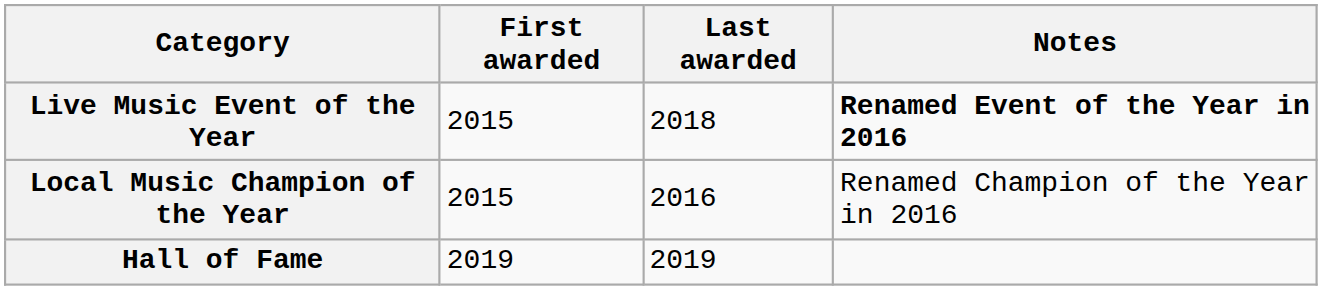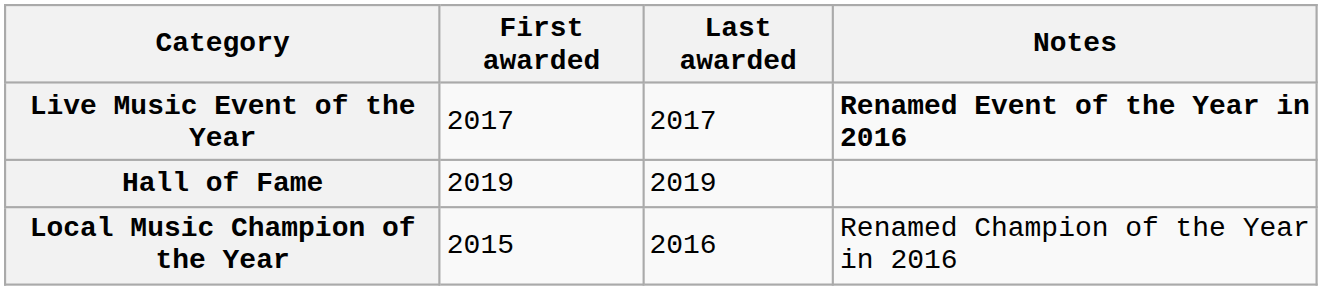 <table class="wikitable plainrowheaders">
 <tr>
 <th scope="col">Category</th>
 <th>First awarded</th>
 <th scope="col">Last awarded</th>
 <th scope="col">Notes</th>
 </tr>
 <tr>
 <th scope="row">Live Music Event of the Year</th>
-<td>2015</td>
-<td>2018</td>
+<td>2017</td>
+<td>2017</td>
 <td><strong>Renamed Event of the Year in 2016</strong></td>
+</tr>
+<tr>
+<th scope="row">Hall of Fame</th>
+<td>2019</td>
+<td>2019</td>
+<td></td>
 </tr>
 <tr>
 <th scope="row">Local Music Champion of the Year</th>
 <td>2015</td>
 <td>2016</td>
 <td>Renamed Champion of the Year in 2016</td>
 </tr>
-<tr>
-<th scope="row">Hall of Fame</th>
-<td>2019</td>
-<td>2019</td>
-<td></td>
-</tr>
 </table>
